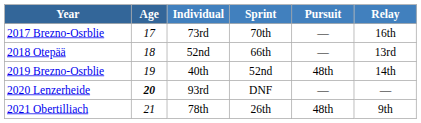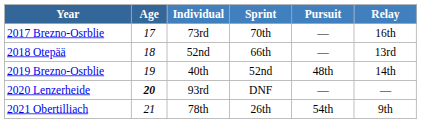 <table class="wikitable" style="font-size:95%; text-align:center; border:grey solid 1px; border-collapse:collapse; background:#ffffff;">
 <tr>
 <th style="background-color:#369; color:white;    width:160px;">Year</th>
 <th style="background-color:#369; color:white;    width:40px;">Age</th>
 <th style="background-color:#4180be; color:white; width:75px;">Individual</th>
 <th style="background-color:#4180be; color:white; width:75px;">Sprint</th>
 <th style="background-color:#4180be; color:white; width:75px;">Pursuit</th>
 <th style="background-color:#4180be; color:white; width:75px;">Relay</th>
 </tr>
 <tr>
 <td align=left> <a href='#'>2017 Brezno-Osrblie</a></td>
 <td><em>17</em></td>
 <td>73rd</td>
 <td>70th</td>
 <td>—</td>
 <td>16th</td>
 </tr>
 <tr>
 <td align=left> <a href='#'>2018 Otepää</a></td>
 <td><em>18</em></td>
 <td>52nd</td>
 <td>66th</td>
 <td>—</td>
 <td>13rd</td>
 </tr>
 <tr>
 <td align=left> <a href='#'>2019 Brezno-Osrblie</a></td>
 <td><em>19</em></td>
 <td>40th</td>
 <td>52nd</td>
 <td>48th</td>
 <td>14th</td>
 </tr>
 <tr>
 <td align=left> <a href='#'>2020 Lenzerheide</a></td>
 <td><strong><em>20</em></strong></td>
 <td>93rd</td>
 <td>DNF</td>
 <td>—</td>
 <td>—</td>
 </tr>
 <tr>
 <td align=left> <a href='#'>2021 Obertilliach</a></td>
 <td><em>21</em></td>
 <td>78th</td>
 <td>26th</td>
-<td>48th</td>
+<td>54th</td>
 <td>9th</td>
 </tr>
 </table>
